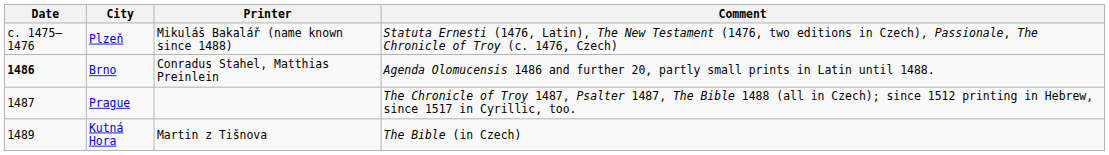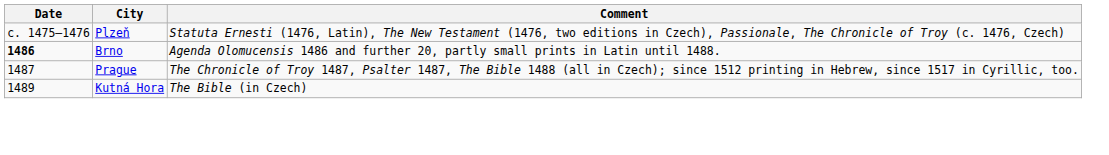 <table class="wikitable">
 <tr>
 <th>Date</th>
 <th>City</th>
-<th>Printer</th>
 <th>Comment</th>
 </tr>
 <tr>
 <td>c. 1475–1476</td>
 <td><a href='#'>Plzeň</a></td>
-<td>Mikuláš Bakalář (name known since 1488)</td>
 <td><em>Statuta Ernesti</em> (1476, Latin), <em>The New Testament</em> (1476, two editions in Czech), <em>Passionale</em>, <em>The Chronicle of Troy</em> (c. 1476, Czech)</td>
 </tr>
 <tr>
 <td><strong>1486</strong></td>
 <td><a href='#'>Brno</a></td>
-<td>Conradus Stahel, Matthias Preinlein</td>
 <td><em>Agenda Olomucensis</em> 1486 and further 20, partly small prints in Latin until 1488.</td>
 </tr>
 <tr>
 <td>1487</td>
 <td><a href='#'>Prague</a></td>
-<td></td>
 <td><em>The Chronicle of Troy</em> 1487, <em>Psalter</em> 1487, <em>The Bible</em> 1488 (all in Czech); since 1512 printing in Hebrew, since 1517 in Cyrillic, too.</td>
 </tr>
 <tr>
 <td>1489</td>
 <td><a href='#'>Kutná Hora</a></td>
-<td>Martin z Tišnova</td>
 <td><em>The Bible</em> (in Czech)</td>
 </tr>
 </table>
